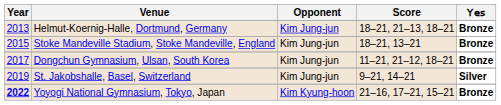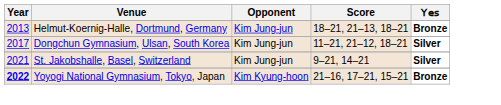 <table class="sortable wikitable" style="font-size: 90%;">
 <tr>
 <th>Year</th>
 <th>Venue</th>
 <th>Opponent</th>
 <th>Score</th>
 <th>𝖸𝖾𝗌</th>
 </tr>
 <tr>
 </tr>
 <tr style="background:#F3E6D7">
 <td align="center"><a href='#'>2013</a></td>
 <td align="left">Helmut-Koernig-Halle, <a href='#'>Dortmund</a>, <a href='#'>Germany</a></td>
 <td align="left"> <a href='#'>Kim Jung-jun</a></td>
 <td align="left">18–21, 21–13, 18–21</td>
 <td style="text-align:left; background:white"> <strong>Bronze</strong></td>
 </tr>
 <tr>
 </tr>
-<tr style="background:#F3E6D7">
-<td align="center"><a href='#'>2015</a></td>
-<td align="left"><a href='#'>Stoke Mandeville Stadium</a>, <a href='#'>Stoke Mandeville</a>, <a href='#'>England</a></td>
-<td align="left"> Kim Jung-jun</td>
-<td align="left">18–21, 13–21</td>
-<td style="text-align:left; background:white"> <strong>Bronze</strong></td>
-</tr>
 <tr>
 </tr>
 <tr style="background:#F3E6D7">
 <td align="center"><a href='#'>2017</a></td>
 <td align="left"><a href='#'>Dongchun Gymnasium</a>, <a href='#'>Ulsan</a>, <a href='#'>South Korea</a></td>
 <td align="left"> Kim Jung-jun</td>
 <td align="left">11–21, 21–12, 18–21</td>
-<td style="text-align:left; background:white"> <strong>Bronze</strong></td>
+<td style="text-align:left; background:white"> <strong>Silver</strong></td>
 </tr>
 <tr>
 </tr>
 <tr style="background:#F3E6D7">
-<td align="center"><a href='#'>2019</a></td>
+<td align="center"><a href='#'>2021</a></td>
 <td align="left"><a href='#'>St. Jakobshalle</a>, <a href='#'>Basel</a>, <a href='#'>Switzerland</a></td>
 <td align="left"> Kim Jung-jun</td>
 <td align="left">9–21, 14–21</td>
 <td style="text-align:left; background:white"> <strong>Silver</strong></td>
 </tr>
 <tr>
 </tr>
 <tr style="background:#F3E6D7">
 <td align="center"><strong><a href='#'>2022</a></strong></td>
 <td align="left"><a href='#'>Yoyogi National Gymnasium</a>, <a href='#'>Tokyo</a>, Japan</td>
 <td align="left"> <a href='#'>Kim Kyung-hoon</a></td>
 <td align="left">21–16, 17–21, 15–21</td>
 <td style="text-align:left; background:white"> <strong>Bronze</strong></td>
 </tr>
 </table>
